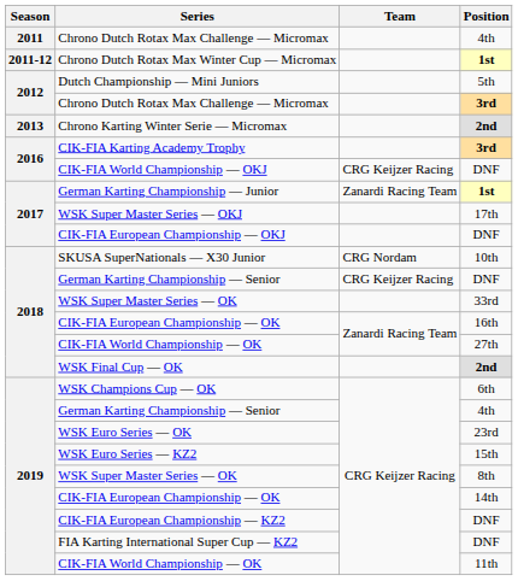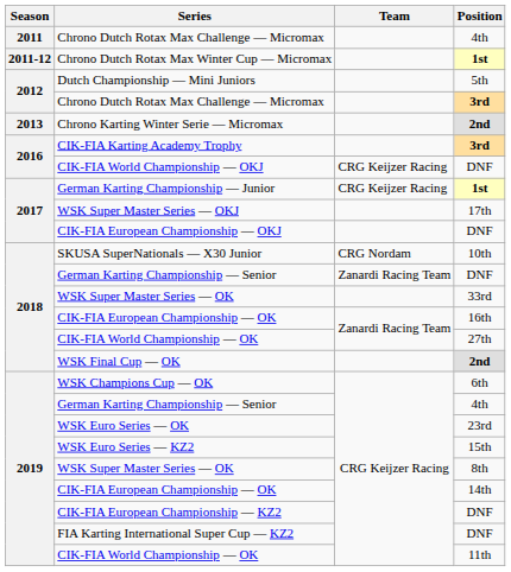 <table class="wikitable" style="font-size: 85%; text-align:center">
 <tr>
 <th>Season</th>
 <th>Series</th>
 <th>Team</th>
 <th>Position</th>
 </tr>
 <tr>
 <th>2011</th>
 <td align="left">Chrono Dutch Rotax Max Challenge — Micromax</td>
 <td align="left"></td>
 <td>4th</td>
 </tr>
 <tr>
 <th>2011-12</th>
 <td align="left">Chrono Dutch Rotax Max Winter Cup — Micromax</td>
 <td align="left"></td>
 <td style="background:#FFFFBF;"><strong>1st</strong></td>
 </tr>
 <tr>
 <th rowspan="2">2012</th>
 <td align="left">Dutch Championship — Mini Juniors</td>
 <td align="left"></td>
 <td>5th</td>
 </tr>
 <tr>
 <td align="left">Chrono Dutch Rotax Max Challenge — Micromax</td>
 <td align="left"></td>
 <td style="background:#FFDF9F;"><strong>3rd</strong></td>
 </tr>
 <tr>
 <th>2013</th>
 <td align="left">Chrono Karting Winter Serie — Micromax</td>
 <td align="left"></td>
 <td style="background:#DFDFDF;"><strong>2nd</strong></td>
 </tr>
 <tr>
 <th rowspan="2">2016</th>
 <td align="left"><a href='#'>CIK-FIA Karting Academy Trophy</a></td>
 <td align="left"></td>
 <td style="background:#FFDF9F;"><strong>3rd</strong></td>
 </tr>
 <tr>
 <td align="left"><a href='#'>CIK-FIA World Championship</a> — <a href='#'>OKJ</a></td>
 <td align="left">CRG Keijzer Racing</td>
 <td>DNF</td>
 </tr>
 <tr>
 <th rowspan="3">2017</th>
 <td align="left"><a href='#'>German Karting Championship</a> — Junior</td>
-<td align="left">Zanardi Racing Team</td>
+<td align="left">CRG Keijzer Racing</td>
 <td style="background:#FFFFBF;"><strong>1st</strong></td>
 </tr>
 <tr>
 <td align="left"><a href='#'>WSK Super Master Series</a> — <a href='#'>OKJ</a></td>
 <td align="left"></td>
 <td>17th</td>
 </tr>
 <tr>
 <td align="left"><a href='#'>CIK-FIA European Championship</a> — <a href='#'>OKJ</a></td>
 <td align="left"></td>
 <td>DNF</td>
 </tr>
 <tr>
 <th rowspan="6">2018</th>
 <td align="left">SKUSA SuperNationals — X30 Junior</td>
 <td align="left">CRG Nordam</td>
 <td>10th</td>
 </tr>
 <tr>
 <td align="left"><a href='#'>German Karting Championship</a> — Senior</td>
-<td align="left">CRG Keijzer Racing</td>
+<td align="left">Zanardi Racing Team</td>
 <td>DNF</td>
 </tr>
 <tr>
 <td align="left"><a href='#'>WSK Super Master Series</a> — <a href='#'>OK</a></td>
 <td align="left"></td>
 <td>33rd</td>
 </tr>
 <tr>
 <td align="left"><a href='#'>CIK-FIA European Championship</a> — <a href='#'>OK</a></td>
 <td rowspan="2" align="left">Zanardi Racing Team</td>
 <td>16th</td>
 </tr>
 <tr>
 <td align="left"><a href='#'>CIK-FIA World Championship</a> — <a href='#'>OK</a></td>
 <td>27th</td>
 </tr>
 <tr>
 <td align="left"><a href='#'>WSK Final Cup</a> — <a href='#'>OK</a></td>
 <td align="left"></td>
 <td style="background:#DFDFDF;"><strong>2nd</strong></td>
 </tr>
 <tr>
 <th rowspan="9">2019</th>
 <td align="left"><a href='#'>WSK Champions Cup</a> — <a href='#'>OK</a></td>
 <td rowspan="9">CRG Keijzer Racing</td>
 <td>6th</td>
 </tr>
 <tr>
 <td align="left"><a href='#'>German Karting Championship</a> — Senior</td>
 <td>4th</td>
 </tr>
 <tr>
 <td align="left"><a href='#'>WSK Euro Series</a> — <a href='#'>OK</a></td>
 <td>23rd</td>
 </tr>
 <tr>
 <td align="left"><a href='#'>WSK Euro Series</a> — <a href='#'>KZ2</a></td>
 <td>15th</td>
 </tr>
 <tr>
 <td align="left"><a href='#'>WSK Super Master Series</a> — <a href='#'>OK</a></td>
 <td>8th</td>
 </tr>
 <tr>
 <td align="left"><a href='#'>CIK-FIA European Championship</a> — <a href='#'>OK</a></td>
 <td>14th</td>
 </tr>
 <tr>
 <td align="left"><a href='#'>CIK-FIA European Championship</a> — <a href='#'>KZ2</a></td>
 <td>DNF</td>
 </tr>
 <tr>
 <td align="left">FIA Karting International Super Cup — <a href='#'>KZ2</a></td>
 <td>DNF</td>
 </tr>
 <tr>
 <td align="left"><a href='#'>CIK-FIA World Championship</a> — <a href='#'>OK</a></td>
 <td>11th</td>
 </tr>
 </table>
